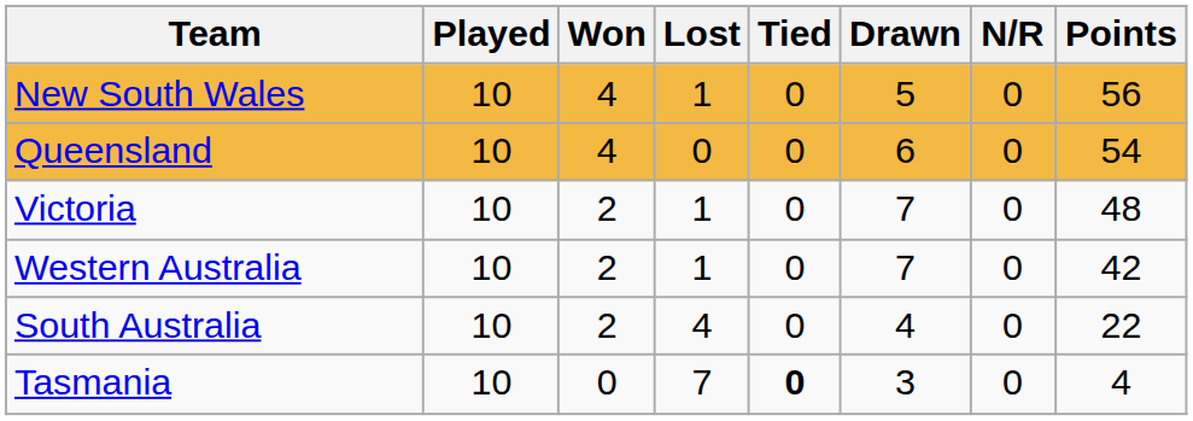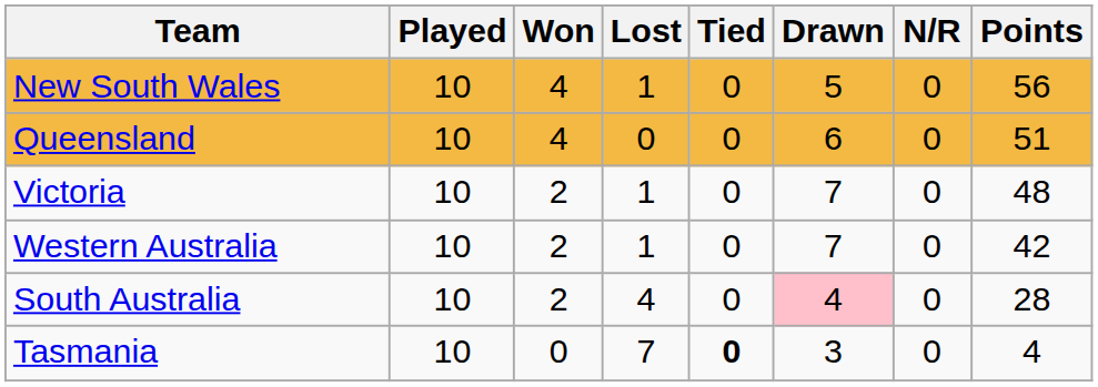 <table class="wikitable" style="text-align:center;">
 <tr>
 <th width=175>Team</th>
 <th style="width:30px;" abbr="Played">Played</th>
 <th style="width:30px;" abbr="Won">Won</th>
 <th style="width:30px;" abbr="Lost">Lost</th>
 <th style="width:30px;" abbr="Tied">Tied</th>
 <th style="width:30px;" abbr="Drawn">Drawn</th>
 <th style="width:30px;" abbr="NR">N/R</th>
 <th style="width:50px;" abbr="Points">Points</th>
 </tr>
 <tr style="background:#f4b942;">
 <td style="text-align:left;"><a href='#'>New South Wales</a></td>
 <td>10</td>
 <td>4</td>
 <td>1</td>
 <td>0</td>
 <td>5</td>
 <td>0</td>
 <td>56</td>
 </tr>
 <tr style="background:#f4b942;">
 <td style="text-align:left;"><a href='#'>Queensland</a></td>
 <td>10</td>
 <td>4</td>
 <td>0</td>
 <td>0</td>
 <td>6</td>
 <td>0</td>
-<td>54</td>
+<td>51</td>
 </tr>
 <tr>
 <td style="text-align:left;"><a href='#'>Victoria</a></td>
 <td>10</td>
 <td>2</td>
 <td>1</td>
 <td>0</td>
 <td>7</td>
 <td>0</td>
 <td>48</td>
 </tr>
 <tr>
 <td style="text-align:left;"><a href='#'>Western Australia</a></td>
 <td>10</td>
 <td>2</td>
 <td>1</td>
 <td>0</td>
 <td>7</td>
 <td>0</td>
 <td>42</td>
 </tr>
 <tr>
 <td style="text-align:left;"><a href='#'>South Australia</a></td>
 <td>10</td>
 <td>2</td>
 <td>4</td>
 <td>0</td>
-<td>4</td>
+<td style="background: pink;">4</td>
 <td>0</td>
-<td>22</td>
+<td>28</td>
 </tr>
 <tr>
 <td style="text-align:left;"><a href='#'>Tasmania</a></td>
 <td>10</td>
 <td>0</td>
 <td>7</td>
 <td><strong>0</strong></td>
 <td>3</td>
 <td>0</td>
 <td>4</td>
 </tr>
 </table>
